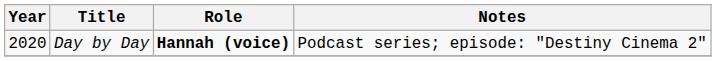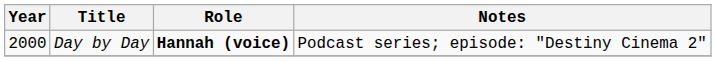 <table class="wikitable sortable">
 <tr>
 <th>Year</th>
 <th>Title</th>
 <th>Role</th>
 <th class="unsortable">Notes</th>
 </tr>
 <tr>
-<td>2020</td>
+<td>2000</td>
 <td><em>Day by Day</em></td>
 <td><strong>Hannah (voice)</strong></td>
 <td>Podcast series; episode: "Destiny Cinema 2"</td>
 </tr>
 <tr>
 </tr>
 </table>
